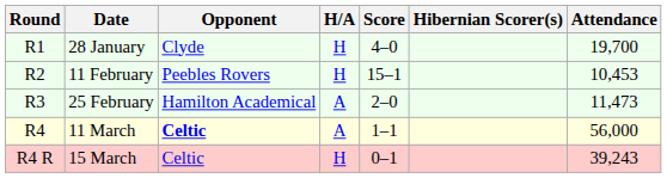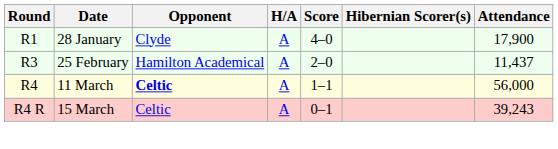 <table class="wikitable" style="text-align:center">
 <tr>
 <th>Round</th>
 <th>Date</th>
 <th>Opponent</th>
 <th>H/A</th>
 <th>Score</th>
 <th>Hibernian Scorer(s)</th>
 <th>Attendance</th>
 </tr>
 <tr bgcolor=#EEFFEE>
 <td>R1</td>
 <td align=left>28 January</td>
 <td align=left><a href='#'>Clyde</a></td>
-<td><a href='#'>H</a></td>
+<td><a href='#'>A</a></td>
 <td>4–0</td>
 <td align=left></td>
-<td>19,700</td>
-</tr>
-<tr bgcolor=#EEFFEE>
-<td>R2</td>
-<td align=left>11 February</td>
-<td align=left><a href='#'>Peebles Rovers</a></td>
-<td><a href='#'>H</a></td>
-<td>15–1</td>
-<td align=left></td>
-<td>10,453</td>
+<td>17,900</td>
 </tr>
 <tr bgcolor=#EEFFEE>
 <td>R3</td>
 <td align=left>25 February</td>
 <td align=left><a href='#'>Hamilton Academical</a></td>
 <td><a href='#'>A</a></td>
 <td>2–0</td>
 <td align=left></td>
-<td>11,473</td>
+<td>11,437</td>
 </tr>
 <tr bgcolor=#FFFFDD>
 <td>R4</td>
 <td align=left>11 March</td>
 <td align=left><strong><a href='#'>Celtic</a></strong></td>
 <td><a href='#'>A</a></td>
 <td>1–1</td>
 <td align=left></td>
 <td>56,000</td>
 </tr>
 <tr bgcolor=#FFCCCC>
 <td>R4 R</td>
 <td align=left>15 March</td>
 <td align=left><a href='#'>Celtic</a></td>
-<td><a href='#'>H</a></td>
+<td><a href='#'>A</a></td>
 <td>0–1</td>
 <td align=left></td>
 <td>39,243</td>
 </tr>
 </table>
